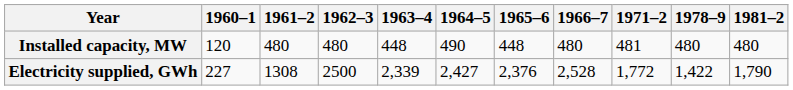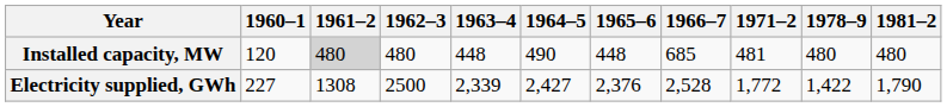 <table class="wikitable">
 <tr>
 <th>Year</th>
 <th>1960–1</th>
 <th>1961–2</th>
 <th>1962–3</th>
 <th>1963–4</th>
 <th>1964–5</th>
 <th>1965–6</th>
 <th>1966–7</th>
 <th>1971–2</th>
 <th>1978–9</th>
 <th>1981–2</th>
 </tr>
 <tr>
 <th>Installed capacity, MW</th>
 <td>120</td>
-<td>480</td>
+<td style="background: lightgrey;">480</td>
 <td>480</td>
 <td>448</td>
 <td>490</td>
 <td>448</td>
-<td>480</td>
+<td>685</td>
 <td>481</td>
 <td>480</td>
 <td>480</td>
 </tr>
 <tr>
 <th>Electricity supplied, GWh</th>
 <td>227</td>
 <td>1308</td>
 <td>2500</td>
 <td>2,339</td>
 <td>2,427</td>
 <td>2,376</td>
 <td>2,528</td>
 <td>1,772</td>
 <td>1,422</td>
 <td>1,790</td>
 </tr>
 </table>
